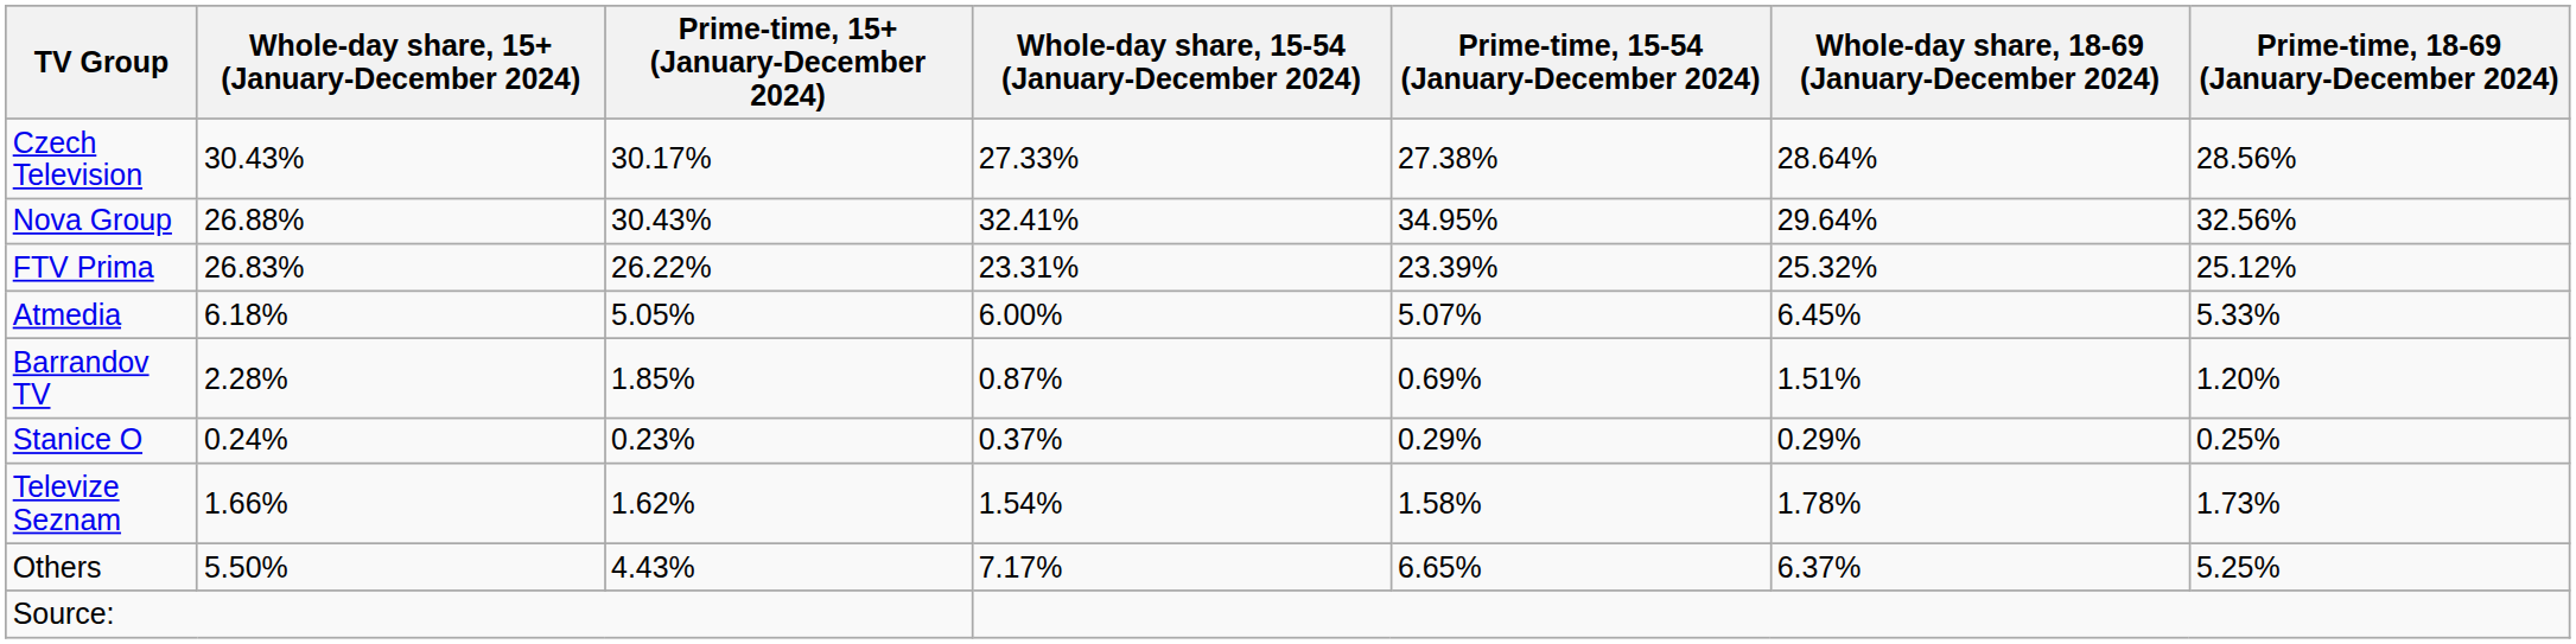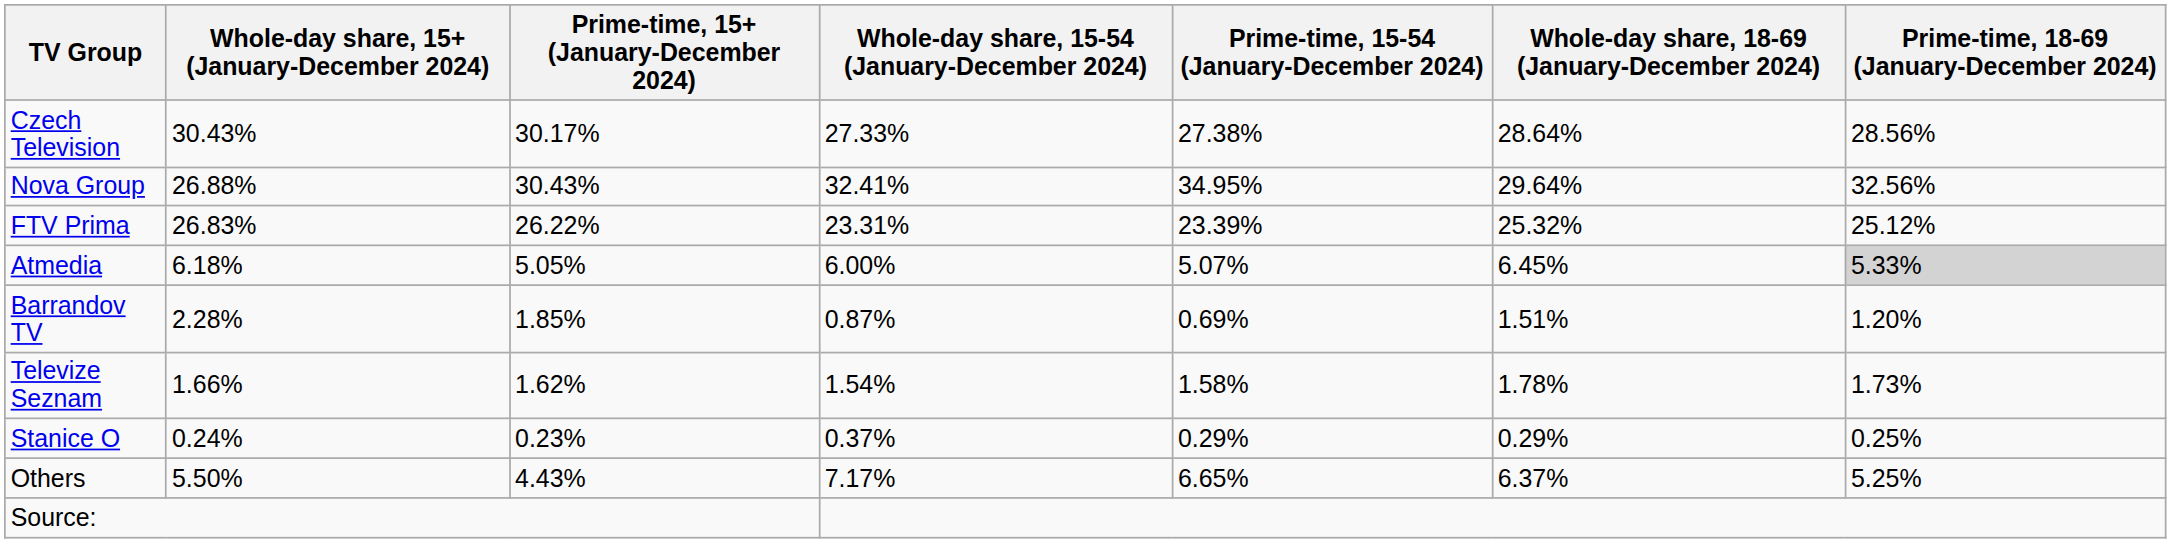 <table class="sortable wikitable" style="font-size: 90%">
 <tr>
 <th>TV Group</th>
 <th>Whole-day share, 15+ (January-December 2024)</th>
 <th>Prime-time, 15+ (January-December 2024)</th>
 <th>Whole-day share, 15-54 (January-December 2024)</th>
 <th>Prime-time, 15-54 (January-December 2024)</th>
 <th>Whole-day share, 18-69 (January-December 2024)</th>
 <th>Prime-time, 18-69 (January-December 2024)</th>
 </tr>
 <tr>
 <td><a href='#'>Czech Television</a></td>
 <td>30.43%</td>
 <td>30.17%</td>
 <td>27.33%</td>
 <td>27.38%</td>
 <td>28.64%</td>
 <td>28.56%</td>
 </tr>
 <tr>
 <td><a href='#'>Nova Group</a></td>
 <td>26.88%</td>
 <td>30.43%</td>
 <td>32.41%</td>
 <td>34.95%</td>
 <td>29.64%</td>
 <td>32.56%</td>
 </tr>
 <tr>
 <td><a href='#'>FTV Prima</a></td>
 <td>26.83%</td>
 <td>26.22%</td>
 <td>23.31%</td>
 <td>23.39%</td>
 <td>25.32%</td>
 <td>25.12%</td>
 </tr>
 <tr>
 <td><a href='#'>Atmedia</a></td>
 <td>6.18%</td>
 <td>5.05%</td>
 <td>6.00%</td>
 <td>5.07%</td>
 <td>6.45%</td>
-<td>5.33%</td>
+<td style="background: lightgrey;">5.33%</td>
 </tr>
 <tr>
 <td><a href='#'>Barrandov TV</a></td>
 <td>2.28%</td>
 <td>1.85%</td>
 <td>0.87%</td>
 <td>0.69%</td>
 <td>1.51%</td>
 <td>1.20%</td>
 </tr>
 <tr>
+<td><a href='#'>Televize Seznam</a></td>
+<td>1.66%</td>
+<td>1.62%</td>
+<td>1.54%</td>
+<td>1.58%</td>
+<td>1.78%</td>
+<td>1.73%</td>
+</tr>
+<tr>
 <td><a href='#'>Stanice O</a></td>
 <td>0.24%</td>
 <td>0.23%</td>
 <td>0.37%</td>
 <td>0.29%</td>
 <td>0.29%</td>
 <td>0.25%</td>
-</tr>
-<tr>
-<td><a href='#'>Televize Seznam</a></td>
-<td>1.66%</td>
-<td>1.62%</td>
-<td>1.54%</td>
-<td>1.58%</td>
-<td>1.78%</td>
-<td>1.73%</td>
 </tr>
 <tr>
 <td>Others</td>
 <td>5.50%</td>
 <td>4.43%</td>
 <td>7.17%</td>
 <td>6.65%</td>
 <td>6.37%</td>
 <td>5.25%</td>
 </tr>
 <tr>
 <td colspan="3">Source:</td>
 </tr>
 </table>
